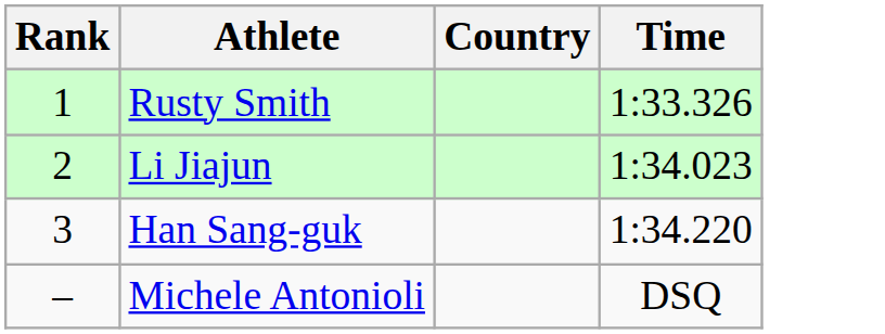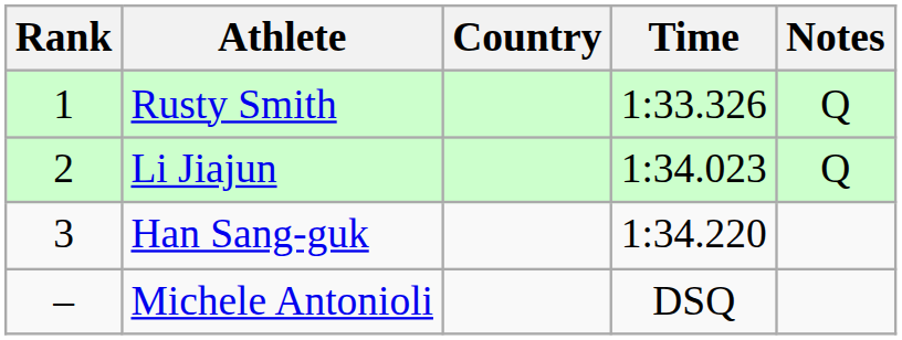 <table class="wikitable" style="text-align:center">
 <tr>
 <th>Rank</th>
 <th>Athlete</th>
 <th>Country</th>
 <th>Time</th>
+<th>Notes</th>
 </tr>
 <tr bgcolor=ccffcc>
 <td>1</td>
 <td align=left><a href='#'>Rusty Smith</a></td>
 <td align=left></td>
 <td>1:33.326</td>
+<td>Q</td>
 </tr>
 <tr bgcolor=ccffcc>
 <td>2</td>
 <td align=left><a href='#'>Li Jiajun</a></td>
 <td align=left></td>
 <td>1:34.023</td>
+<td>Q</td>
 </tr>
 <tr>
 <td>3</td>
 <td align=left><a href='#'>Han Sang-guk</a></td>
 <td align=left></td>
 <td>1:34.220</td>
+<td></td>
 </tr>
 <tr>
 <td>–</td>
 <td align=left><a href='#'>Michele Antonioli</a></td>
 <td align=left></td>
 <td>DSQ</td>
+<td></td>
 </tr>
 </table>
